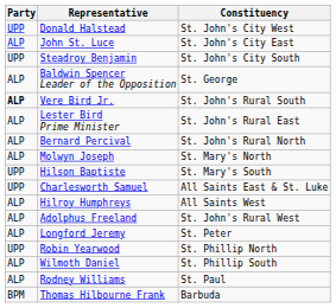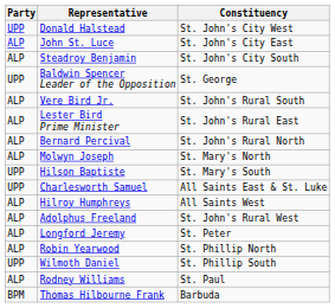 <table class="wikitable">
 <tr>
 <th><strong>Party</strong></th>
 <th><strong>Representative</strong></th>
 <th><strong>Constituency</strong></th>
 </tr>
 <tr>
 <td><a href='#'>UPP</a></td>
 <td><a href='#'>Donald Halstead</a></td>
 <td>St. John's City West</td>
 </tr>
 <tr>
 <td><a href='#'>ALP</a></td>
 <td><a href='#'>John St. Luce</a></td>
 <td>St. John's City East</td>
 </tr>
 <tr>
-<td>UPP</td>
+<td>ALP</td>
 <td><a href='#'>Steadroy Benjamin</a></td>
 <td>St. John's City South</td>
 </tr>
 <tr>
-<td>ALP</td>
+<td>UPP</td>
 <td><a href='#'>Baldwin Spencer</a><br><em>Leader of the Opposition</em></td>
 <td>St. George</td>
 </tr>
 <tr>
-<td><strong>ALP</strong></td>
+<td>ALP</td>
 <td><a href='#'>Vere Bird Jr.</a></td>
 <td>St. John's Rural South</td>
 </tr>
 <tr>
 <td>ALP</td>
 <td><a href='#'>Lester Bird</a><br><em>Prime Minister</em></td>
 <td>St. John's Rural East</td>
 </tr>
 <tr>
 <td>ALP</td>
 <td><a href='#'>Bernard Percival</a></td>
 <td>St. John's Rural North</td>
 </tr>
 <tr>
 <td>ALP</td>
 <td><a href='#'>Molwyn Joseph</a></td>
 <td>St. Mary's North</td>
 </tr>
 <tr>
 <td>UPP</td>
 <td><a href='#'>Hilson Baptiste</a></td>
 <td>St. Mary's South</td>
 </tr>
 <tr>
 <td>UPP</td>
 <td><a href='#'>Charlesworth Samuel</a></td>
 <td>All Saints East & St. Luke</td>
 </tr>
 <tr>
 <td>ALP</td>
 <td><a href='#'>Hilroy Humphreys</a></td>
 <td>All Saints West</td>
 </tr>
 <tr>
 <td>ALP</td>
 <td><a href='#'>Adolphus Freeland</a></td>
 <td>St. John's Rural West</td>
 </tr>
 <tr>
 <td>ALP</td>
 <td><a href='#'>Longford Jeremy</a></td>
 <td>St. Peter</td>
 </tr>
 <tr>
-<td>UPP</td>
+<td>ALP</td>
 <td><a href='#'>Robin Yearwood</a></td>
 <td>St. Phillip North</td>
 </tr>
 <tr>
-<td>ALP</td>
+<td>UPP</td>
 <td><a href='#'>Wilmoth Daniel</a></td>
 <td>St. Phillip South</td>
 </tr>
 <tr>
 <td>ALP</td>
 <td><a href='#'>Rodney Williams</a></td>
 <td>St. Paul</td>
 </tr>
 <tr>
 <td>BPM</td>
 <td><a href='#'>Thomas Hilbourne Frank</a></td>
 <td>Barbuda</td>
 </tr>
 </table>
